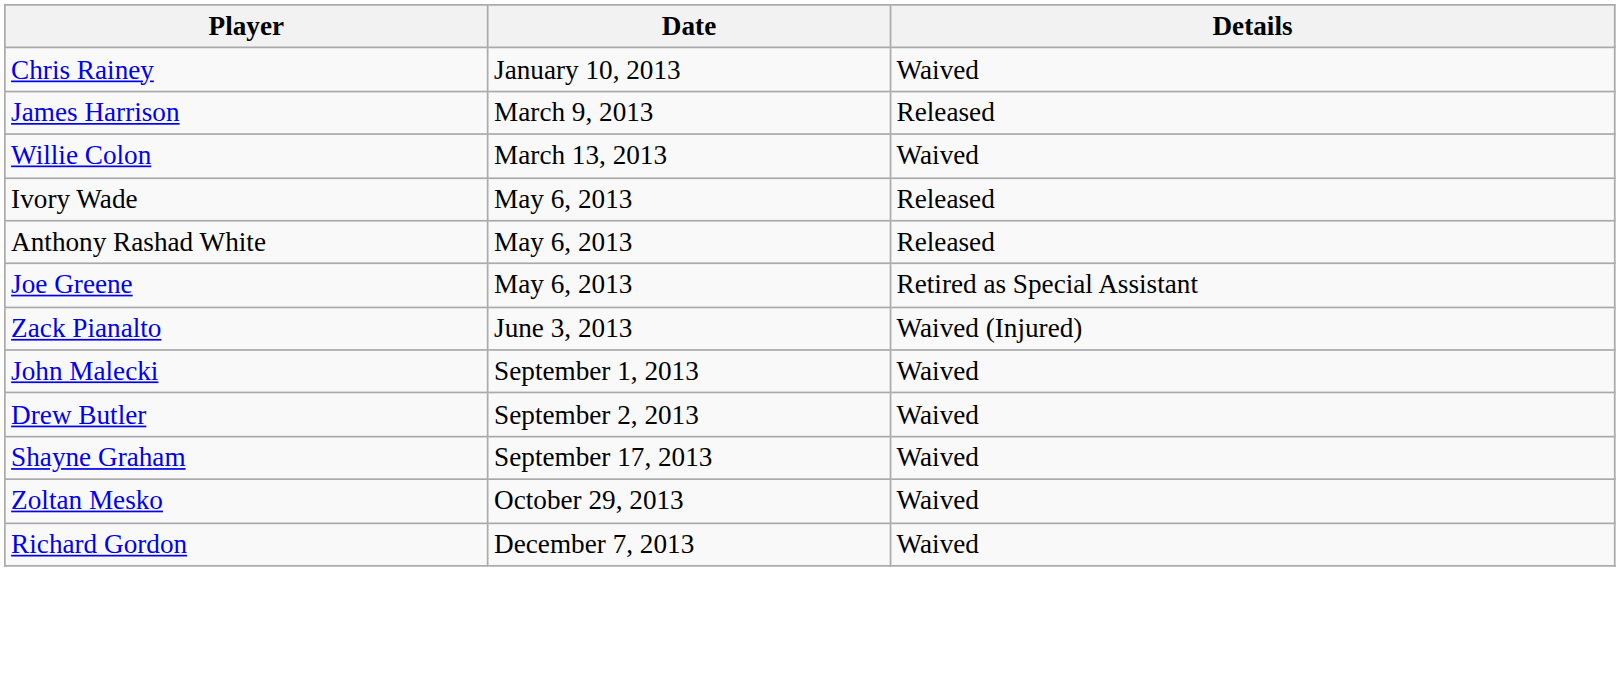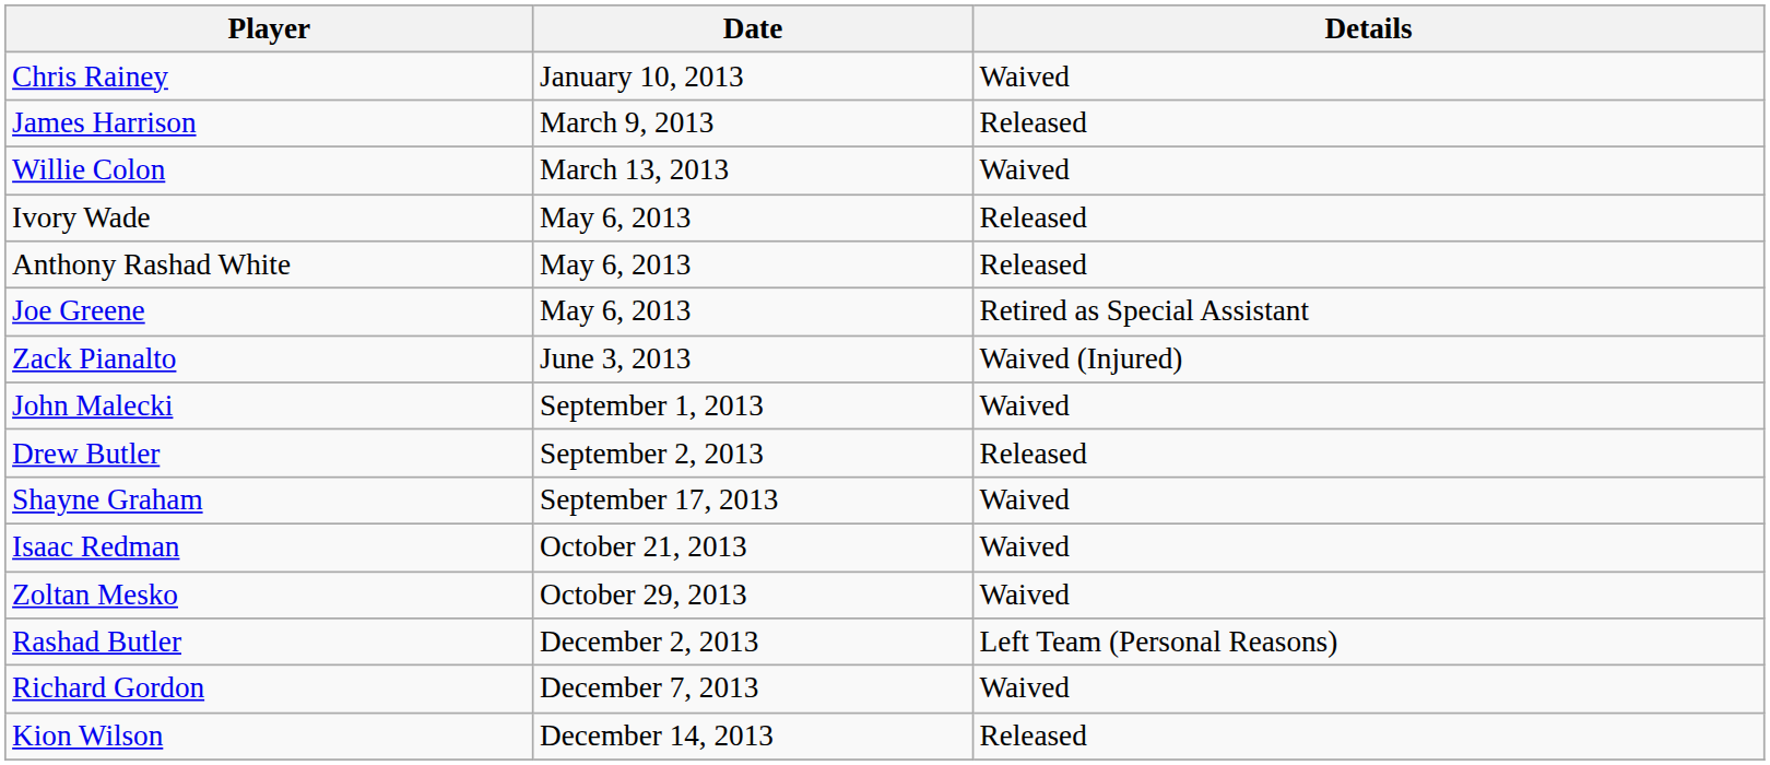 <table class="wikitable" style="width:75%;">
 <tr style="text-align:center; background:#ddd;">
 <th style="width:30%;">Player</th>
 <th style="width:25%;">Date</th>
 <th style="width:45%;">Details</th>
 </tr>
 <tr>
 <td><a href='#'>Chris Rainey</a></td>
 <td>January 10, 2013</td>
 <td>Waived</td>
 </tr>
 <tr>
 <td><a href='#'>James Harrison</a></td>
 <td>March 9, 2013</td>
 <td>Released</td>
 </tr>
 <tr>
 <td><a href='#'>Willie Colon</a></td>
 <td>March 13, 2013</td>
 <td>Waived</td>
 </tr>
 <tr>
 <td>Ivory Wade</td>
 <td>May 6, 2013</td>
 <td>Released</td>
 </tr>
 <tr>
 <td>Anthony Rashad White</td>
 <td>May 6, 2013</td>
 <td>Released</td>
 </tr>
 <tr>
 <td><a href='#'>Joe Greene</a></td>
 <td>May 6, 2013</td>
 <td>Retired as Special Assistant</td>
 </tr>
 <tr>
 <td><a href='#'>Zack Pianalto</a></td>
 <td>June 3, 2013</td>
 <td>Waived (Injured)</td>
 </tr>
 <tr>
 <td><a href='#'>John Malecki</a></td>
 <td>September 1, 2013</td>
 <td>Waived</td>
 </tr>
 <tr>
 <td><a href='#'>Drew Butler</a></td>
 <td>September 2, 2013</td>
-<td>Waived</td>
+<td>Released</td>
 </tr>
 <tr>
 <td><a href='#'>Shayne Graham</a></td>
 <td>September 17, 2013</td>
+<td>Waived</td>
+</tr>
+<tr>
+<td><a href='#'>Isaac Redman</a></td>
+<td>October 21, 2013</td>
 <td>Waived</td>
 </tr>
 <tr>
 <td><a href='#'>Zoltan Mesko</a></td>
 <td>October 29, 2013</td>
 <td>Waived</td>
 </tr>
 <tr>
+<td><a href='#'>Rashad Butler</a></td>
+<td>December 2, 2013</td>
+<td>Left Team (Personal Reasons)</td>
+</tr>
+<tr>
 <td><a href='#'>Richard Gordon</a></td>
 <td>December 7, 2013</td>
 <td>Waived</td>
 </tr>
+<tr>
+<td><a href='#'>Kion Wilson</a></td>
+<td>December 14, 2013</td>
+<td>Released</td>
+</tr>
 </table>
